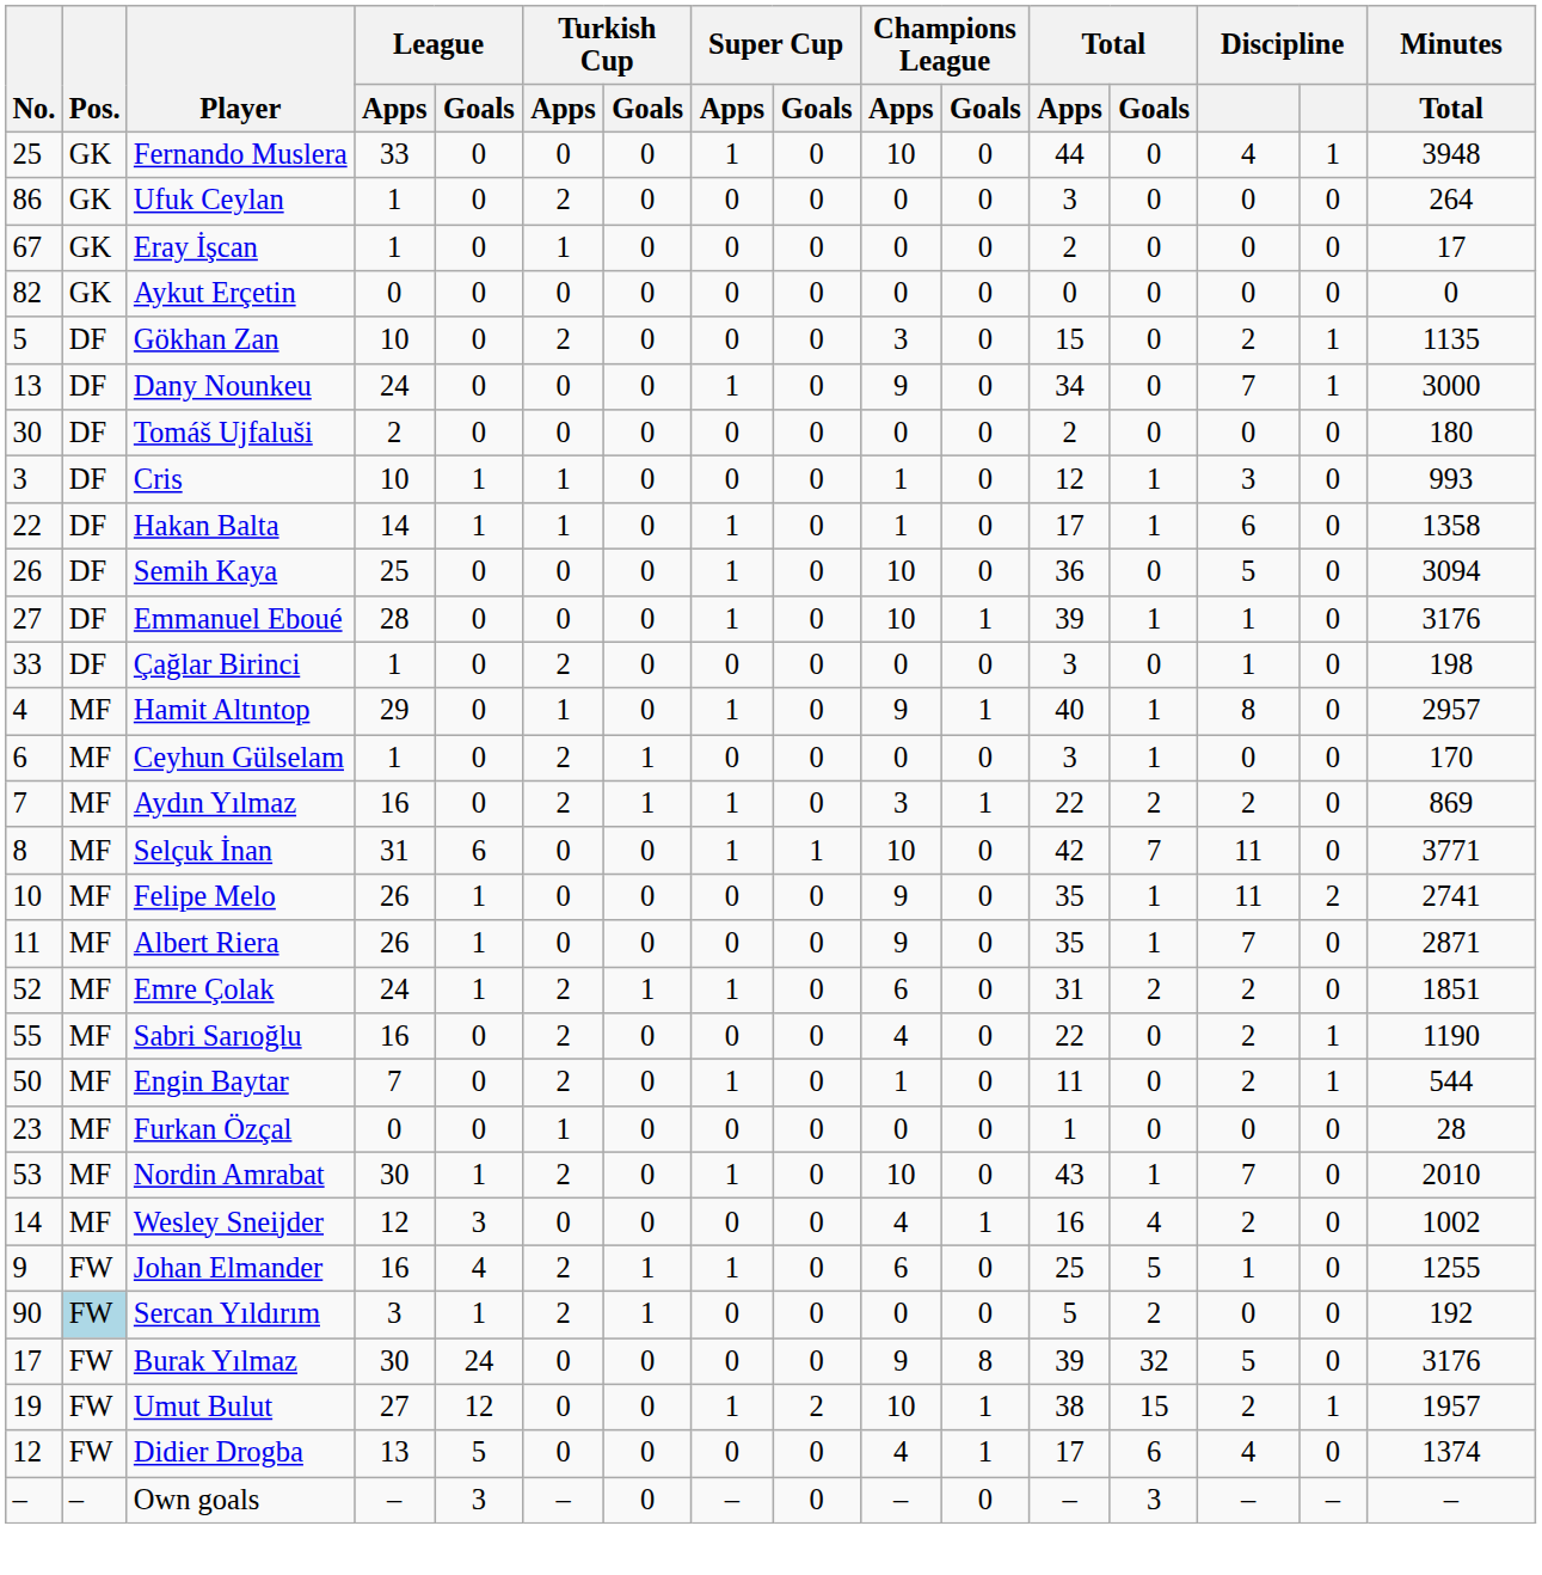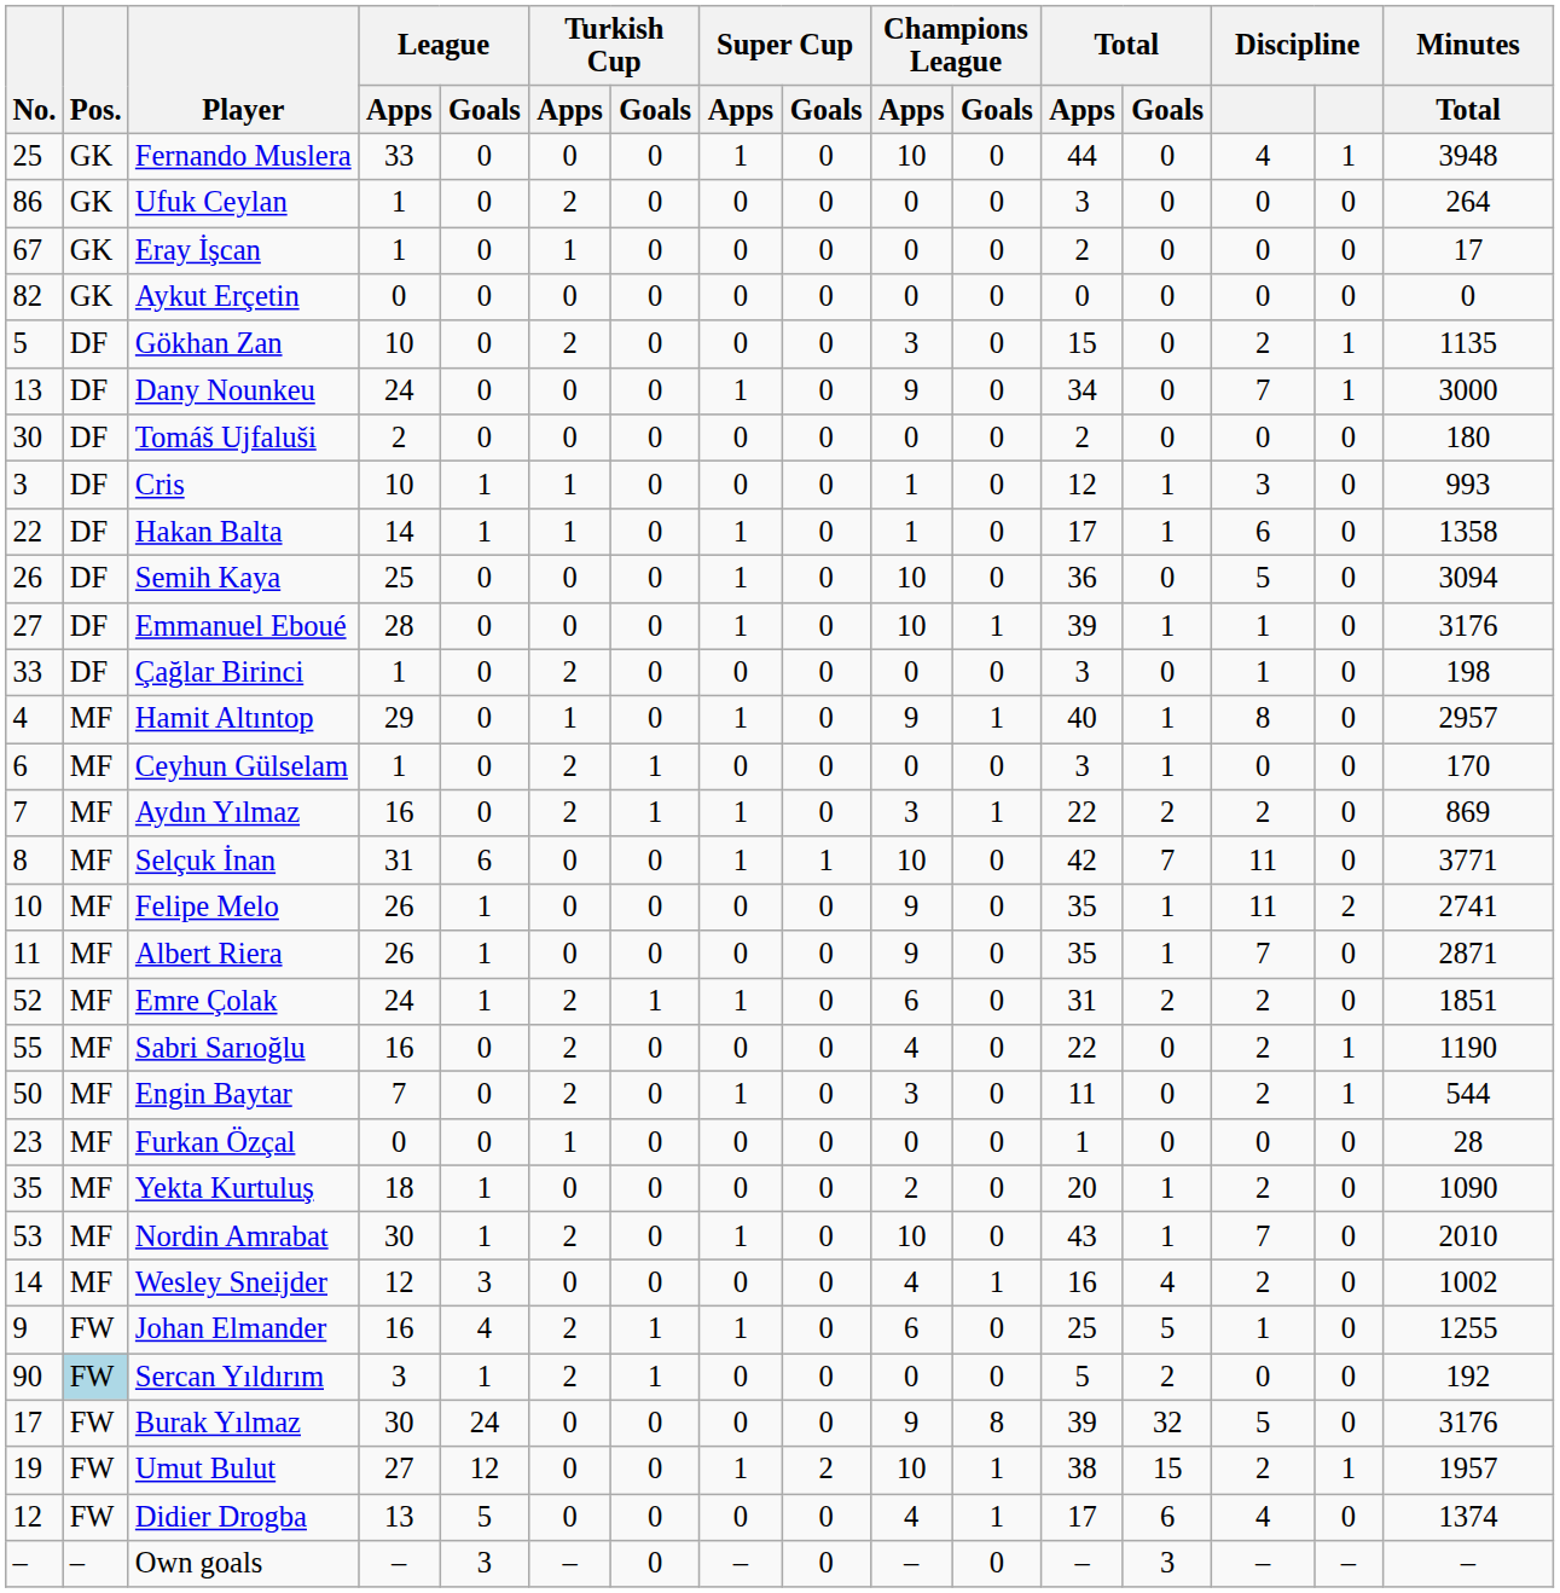 <table class="wikitable" style="text-align:center">
 <tr>
 <th rowspan="2" valign="bottom">No.</th>
 <th rowspan="2" valign="bottom">Pos.</th>
 <th rowspan="2" valign="bottom">Player</th>
 <th colspan="2" width="85">League</th>
 <th colspan="2" width="85">Turkish Cup</th>
 <th colspan="2" width="85">Super Cup</th>
 <th colspan="2" width="85">Champions League</th>
 <th colspan="2" width="85">Total</th>
 <th colspan="2" width="85">Discipline</th>
 <th colspan="1" width="85">Minutes</th>
 </tr>
 <tr>
 <th>Apps</th>
 <th>Goals</th>
 <th>Apps</th>
 <th>Goals</th>
 <th>Apps</th>
 <th>Goals</th>
 <th>Apps</th>
 <th>Goals</th>
 <th>Apps</th>
 <th>Goals</th>
 <th></th>
 <th></th>
 <th>Total</th>
 </tr>
 <tr>
 <td align="left">25</td>
 <td align="left">GK</td>
 <td align="left"> <a href='#'>Fernando Muslera</a></td>
 <td>33</td>
 <td>0</td>
 <td>0</td>
 <td>0</td>
 <td>1</td>
 <td>0</td>
 <td>10</td>
 <td>0</td>
 <td>44</td>
 <td>0</td>
 <td>4</td>
 <td>1</td>
 <td>3948</td>
 </tr>
 <tr>
 <td align="left">86</td>
 <td align="left">GK</td>
 <td align="left"> <a href='#'>Ufuk Ceylan</a></td>
 <td>1</td>
 <td>0</td>
 <td>2</td>
 <td>0</td>
 <td>0</td>
 <td>0</td>
 <td>0</td>
 <td>0</td>
 <td>3</td>
 <td>0</td>
 <td>0</td>
 <td>0</td>
 <td>264</td>
 </tr>
 <tr>
 <td align="left">67</td>
 <td align="left">GK</td>
 <td align="left"> <a href='#'>Eray İşcan</a></td>
 <td>1</td>
 <td>0</td>
 <td>1</td>
 <td>0</td>
 <td>0</td>
 <td>0</td>
 <td>0</td>
 <td>0</td>
 <td>2</td>
 <td>0</td>
 <td>0</td>
 <td>0</td>
 <td>17</td>
 </tr>
 <tr>
 <td align="left">82</td>
 <td align="left">GK</td>
 <td align="left"> <a href='#'>Aykut Erçetin</a></td>
 <td>0</td>
 <td>0</td>
 <td>0</td>
 <td>0</td>
 <td>0</td>
 <td>0</td>
 <td>0</td>
 <td>0</td>
 <td>0</td>
 <td>0</td>
 <td>0</td>
 <td>0</td>
 <td>0</td>
 </tr>
 <tr>
 <td align="left">5</td>
 <td align="left">DF</td>
 <td align="left"> <a href='#'>Gökhan Zan</a></td>
 <td>10</td>
 <td>0</td>
 <td>2</td>
 <td>0</td>
 <td>0</td>
 <td>0</td>
 <td>3</td>
 <td>0</td>
 <td>15</td>
 <td>0</td>
 <td>2</td>
 <td>1</td>
 <td>1135</td>
 </tr>
 <tr>
 <td align="left">13</td>
 <td align="left">DF</td>
 <td align="left"> <a href='#'>Dany Nounkeu</a></td>
 <td>24</td>
 <td>0</td>
 <td>0</td>
 <td>0</td>
 <td>1</td>
 <td>0</td>
 <td>9</td>
 <td>0</td>
 <td>34</td>
 <td>0</td>
 <td>7</td>
 <td>1</td>
 <td>3000</td>
 </tr>
 <tr>
 <td align="left">30</td>
 <td align="left">DF</td>
 <td align="left"> <a href='#'>Tomáš Ujfaluši</a></td>
 <td>2</td>
 <td>0</td>
 <td>0</td>
 <td>0</td>
 <td>0</td>
 <td>0</td>
 <td>0</td>
 <td>0</td>
 <td>2</td>
 <td>0</td>
 <td>0</td>
 <td>0</td>
 <td>180</td>
 </tr>
 <tr>
 <td align="left">3</td>
 <td align="left">DF</td>
 <td align="left"> <a href='#'>Cris</a></td>
 <td>10</td>
 <td>1</td>
 <td>1</td>
 <td>0</td>
 <td>0</td>
 <td>0</td>
 <td>1</td>
 <td>0</td>
 <td>12</td>
 <td>1</td>
 <td>3</td>
 <td>0</td>
 <td>993</td>
 </tr>
 <tr>
 <td align="left">22</td>
 <td align="left">DF</td>
 <td align="left"> <a href='#'>Hakan Balta</a></td>
 <td>14</td>
 <td>1</td>
 <td>1</td>
 <td>0</td>
 <td>1</td>
 <td>0</td>
 <td>1</td>
 <td>0</td>
 <td>17</td>
 <td>1</td>
 <td>6</td>
 <td>0</td>
 <td>1358</td>
 </tr>
 <tr>
 <td align="left">26</td>
 <td align="left">DF</td>
 <td align="left"> <a href='#'>Semih Kaya</a></td>
 <td>25</td>
 <td>0</td>
 <td>0</td>
 <td>0</td>
 <td>1</td>
 <td>0</td>
 <td>10</td>
 <td>0</td>
 <td>36</td>
 <td>0</td>
 <td>5</td>
 <td>0</td>
 <td>3094</td>
 </tr>
 <tr>
 <td align="left">27</td>
 <td align="left">DF</td>
 <td align="left"> <a href='#'>Emmanuel Eboué</a></td>
 <td>28</td>
 <td>0</td>
 <td>0</td>
 <td>0</td>
 <td>1</td>
 <td>0</td>
 <td>10</td>
 <td>1</td>
 <td>39</td>
 <td>1</td>
 <td>1</td>
 <td>0</td>
 <td>3176</td>
 </tr>
 <tr>
 <td align="left">33</td>
 <td align="left">DF</td>
 <td align="left"> <a href='#'>Çağlar Birinci</a></td>
 <td>1</td>
 <td>0</td>
 <td>2</td>
 <td>0</td>
 <td>0</td>
 <td>0</td>
 <td>0</td>
 <td>0</td>
 <td>3</td>
 <td>0</td>
 <td>1</td>
 <td>0</td>
 <td>198</td>
 </tr>
 <tr>
 <td align="left">4</td>
 <td align="left">MF</td>
 <td align="left"> <a href='#'>Hamit Altıntop</a></td>
 <td>29</td>
 <td>0</td>
 <td>1</td>
 <td>0</td>
 <td>1</td>
 <td>0</td>
 <td>9</td>
 <td>1</td>
 <td>40</td>
 <td>1</td>
 <td>8</td>
 <td>0</td>
 <td>2957</td>
 </tr>
 <tr>
 <td align="left">6</td>
 <td align="left">MF</td>
 <td align="left"> <a href='#'>Ceyhun Gülselam</a></td>
 <td>1</td>
 <td>0</td>
 <td>2</td>
 <td>1</td>
 <td>0</td>
 <td>0</td>
 <td>0</td>
 <td>0</td>
 <td>3</td>
 <td>1</td>
 <td>0</td>
 <td>0</td>
 <td>170</td>
 </tr>
 <tr>
 <td align="left">7</td>
 <td align="left">MF</td>
 <td align="left"> <a href='#'>Aydın Yılmaz</a></td>
 <td>16</td>
 <td>0</td>
 <td>2</td>
 <td>1</td>
 <td>1</td>
 <td>0</td>
 <td>3</td>
 <td>1</td>
 <td>22</td>
 <td>2</td>
 <td>2</td>
 <td>0</td>
 <td>869</td>
 </tr>
 <tr>
 <td align="left">8</td>
 <td align="left">MF</td>
 <td align="left"> <a href='#'>Selçuk İnan</a></td>
 <td>31</td>
 <td>6</td>
 <td>0</td>
 <td>0</td>
 <td>1</td>
 <td>1</td>
 <td>10</td>
 <td>0</td>
 <td>42</td>
 <td>7</td>
 <td>11</td>
 <td>0</td>
 <td>3771</td>
 </tr>
 <tr>
 <td align="left">10</td>
 <td align="left">MF</td>
 <td align="left"> <a href='#'>Felipe Melo</a></td>
 <td>26</td>
 <td>1</td>
 <td>0</td>
 <td>0</td>
 <td>0</td>
 <td>0</td>
 <td>9</td>
 <td>0</td>
 <td>35</td>
 <td>1</td>
 <td>11</td>
 <td>2</td>
 <td>2741</td>
 </tr>
 <tr>
 <td align="left">11</td>
 <td align="left">MF</td>
 <td align="left"> <a href='#'>Albert Riera</a></td>
 <td>26</td>
 <td>1</td>
 <td>0</td>
 <td>0</td>
 <td>0</td>
 <td>0</td>
 <td>9</td>
 <td>0</td>
 <td>35</td>
 <td>1</td>
 <td>7</td>
 <td>0</td>
 <td>2871</td>
 </tr>
 <tr>
 <td align="left">52</td>
 <td align="left">MF</td>
 <td align="left"> <a href='#'>Emre Çolak</a></td>
 <td>24</td>
 <td>1</td>
 <td>2</td>
 <td>1</td>
 <td>1</td>
 <td>0</td>
 <td>6</td>
 <td>0</td>
 <td>31</td>
 <td>2</td>
 <td>2</td>
 <td>0</td>
 <td>1851</td>
 </tr>
 <tr>
 <td align="left">55</td>
 <td align="left">MF</td>
 <td align="left"> <a href='#'>Sabri Sarıoğlu</a></td>
 <td>16</td>
 <td>0</td>
 <td>2</td>
 <td>0</td>
 <td>0</td>
 <td>0</td>
 <td>4</td>
 <td>0</td>
 <td>22</td>
 <td>0</td>
 <td>2</td>
 <td>1</td>
 <td>1190</td>
 </tr>
 <tr>
 <td align="left">50</td>
 <td align="left">MF</td>
 <td align="left"> <a href='#'>Engin Baytar</a></td>
 <td>7</td>
 <td>0</td>
 <td>2</td>
 <td>0</td>
 <td>1</td>
 <td>0</td>
-<td>1</td>
+<td>3</td>
 <td>0</td>
 <td>11</td>
 <td>0</td>
 <td>2</td>
 <td>1</td>
 <td>544</td>
 </tr>
 <tr>
 <td align="left">23</td>
 <td align="left">MF</td>
 <td align="left"> <a href='#'>Furkan Özçal</a></td>
 <td>0</td>
 <td>0</td>
 <td>1</td>
 <td>0</td>
 <td>0</td>
 <td>0</td>
 <td>0</td>
 <td>0</td>
 <td>1</td>
 <td>0</td>
 <td>0</td>
 <td>0</td>
 <td>28</td>
+</tr>
+<tr>
+<td align="left">35</td>
+<td align="left">MF</td>
+<td align="left"> <a href='#'>Yekta Kurtuluş</a></td>
+<td>18</td>
+<td>1</td>
+<td>0</td>
+<td>0</td>
+<td>0</td>
+<td>0</td>
+<td>2</td>
+<td>0</td>
+<td>20</td>
+<td>1</td>
+<td>2</td>
+<td>0</td>
+<td>1090</td>
 </tr>
 <tr>
 <td align="left">53</td>
 <td align="left">MF</td>
 <td align="left"> <a href='#'>Nordin Amrabat</a></td>
 <td>30</td>
 <td>1</td>
 <td>2</td>
 <td>0</td>
 <td>1</td>
 <td>0</td>
 <td>10</td>
 <td>0</td>
 <td>43</td>
 <td>1</td>
 <td>7</td>
 <td>0</td>
 <td>2010</td>
 </tr>
 <tr>
 <td align="left">14</td>
 <td align="left">MF</td>
 <td align="left"> <a href='#'>Wesley Sneijder</a></td>
 <td>12</td>
 <td>3</td>
 <td>0</td>
 <td>0</td>
 <td>0</td>
 <td>0</td>
 <td>4</td>
 <td>1</td>
 <td>16</td>
 <td>4</td>
 <td>2</td>
 <td>0</td>
 <td>1002</td>
 </tr>
 <tr>
 <td align="left">9</td>
 <td align="left">FW</td>
 <td align="left"> <a href='#'>Johan Elmander</a></td>
 <td>16</td>
 <td>4</td>
 <td>2</td>
 <td>1</td>
 <td>1</td>
 <td>0</td>
 <td>6</td>
 <td>0</td>
 <td>25</td>
 <td>5</td>
 <td>1</td>
 <td>0</td>
 <td>1255</td>
 </tr>
 <tr>
 <td align="left">90</td>
 <td align="left" style="background: lightblue;">FW</td>
 <td align="left"> <a href='#'>Sercan Yıldırım</a></td>
 <td>3</td>
 <td>1</td>
 <td>2</td>
 <td>1</td>
 <td>0</td>
 <td>0</td>
 <td>0</td>
 <td>0</td>
 <td>5</td>
 <td>2</td>
 <td>0</td>
 <td>0</td>
 <td>192</td>
 </tr>
 <tr>
 <td align="left">17</td>
 <td align="left">FW</td>
 <td align="left"> <a href='#'>Burak Yılmaz</a></td>
 <td>30</td>
 <td>24</td>
 <td>0</td>
 <td>0</td>
 <td>0</td>
 <td>0</td>
 <td>9</td>
 <td>8</td>
 <td>39</td>
 <td>32</td>
 <td>5</td>
 <td>0</td>
 <td>3176</td>
 </tr>
 <tr>
 <td align="left">19</td>
 <td align="left">FW</td>
 <td align="left"> <a href='#'>Umut Bulut</a></td>
 <td>27</td>
 <td>12</td>
 <td>0</td>
 <td>0</td>
 <td>1</td>
 <td>2</td>
 <td>10</td>
 <td>1</td>
 <td>38</td>
 <td>15</td>
 <td>2</td>
 <td>1</td>
 <td>1957</td>
 </tr>
 <tr>
 <td align="left">12</td>
 <td align="left">FW</td>
 <td align="left"> <a href='#'>Didier Drogba</a></td>
 <td>13</td>
 <td>5</td>
 <td>0</td>
 <td>0</td>
 <td>0</td>
 <td>0</td>
 <td>4</td>
 <td>1</td>
 <td>17</td>
 <td>6</td>
 <td>4</td>
 <td>0</td>
 <td>1374</td>
 </tr>
 <tr>
 <td align="left">–</td>
 <td align="left">–</td>
 <td align="left">Own goals</td>
 <td>–</td>
 <td>3</td>
 <td>–</td>
 <td>0</td>
 <td>–</td>
 <td>0</td>
 <td>–</td>
 <td>0</td>
 <td>–</td>
 <td>3</td>
 <td>–</td>
 <td>–</td>
 <td>–</td>
 </tr>
 </table>
